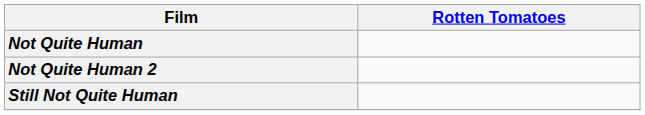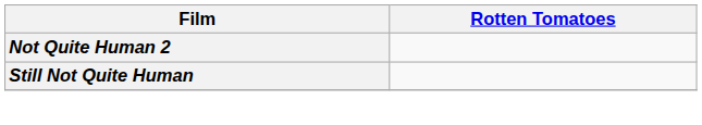 <table class="wikitable sortable" width=99% border="1" style="text-align: center;">
 <tr>
 <th>Film</th>
 <th><a href='#'>Rotten Tomatoes</a></th>
-</tr>
-<tr>
-<th style="text-align: left;"><em>Not Quite Human</em></th>
-<td></td>
 </tr>
 <tr>
 <th style="text-align: left;"><em>Not Quite Human 2</em></th>
 <td></td>
 </tr>
 <tr>
 <th style="text-align: left;"><em>Still Not Quite Human</em></th>
 <td></td>
 </tr>
 <tr>
 </tr>
 </table>
